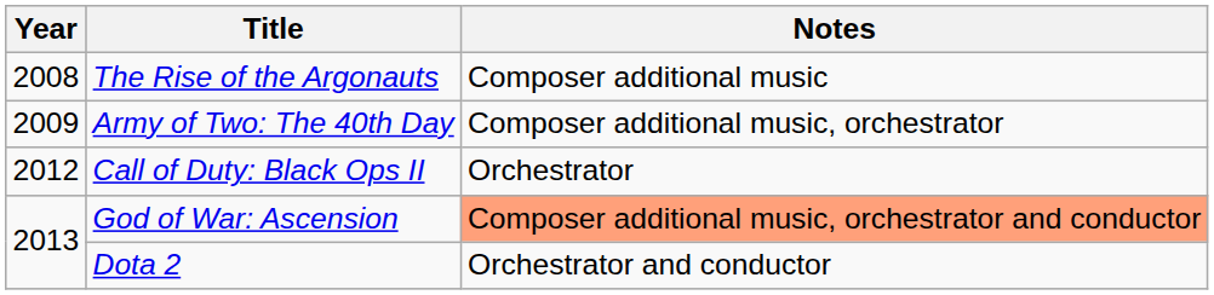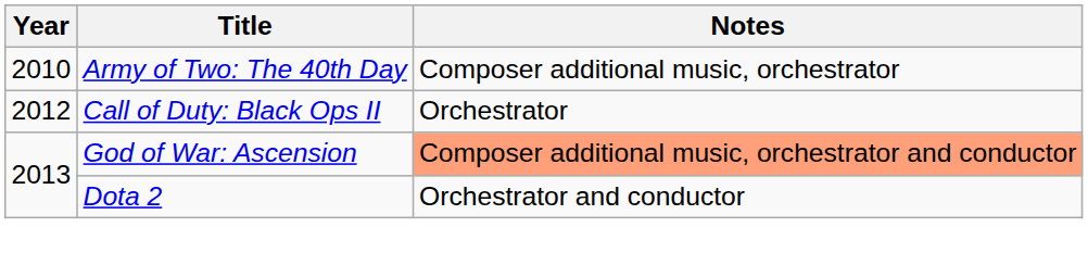 <table class="wikitable">
 <tr>
 <th>Year</th>
 <th>Title</th>
 <th>Notes</th>
 </tr>
 <tr>
-<td rowspan="1">2008</td>
-<td><em><a href='#'>The Rise of the Argonauts</a></em></td>
-<td>Composer additional music</td>
-</tr>
-<tr>
-<td rowspan="1">2009</td>
+<td rowspan="1">2010</td>
 <td><em><a href='#'>Army of Two: The 40th Day</a></em></td>
 <td>Composer additional music, orchestrator</td>
 </tr>
 <tr>
 <td rowspan="1">2012</td>
 <td><em><a href='#'>Call of Duty: Black Ops II</a></em></td>
 <td>Orchestrator</td>
 </tr>
 <tr>
 <td rowspan="2">2013</td>
 <td><em><a href='#'>God of War: Ascension</a></em></td>
 <td style="background: lightsalmon;">Composer additional music, orchestrator and conductor</td>
 </tr>
 <tr>
 <td><em><a href='#'>Dota 2</a></em></td>
 <td>Orchestrator and conductor</td>
 </tr>
 </table>
